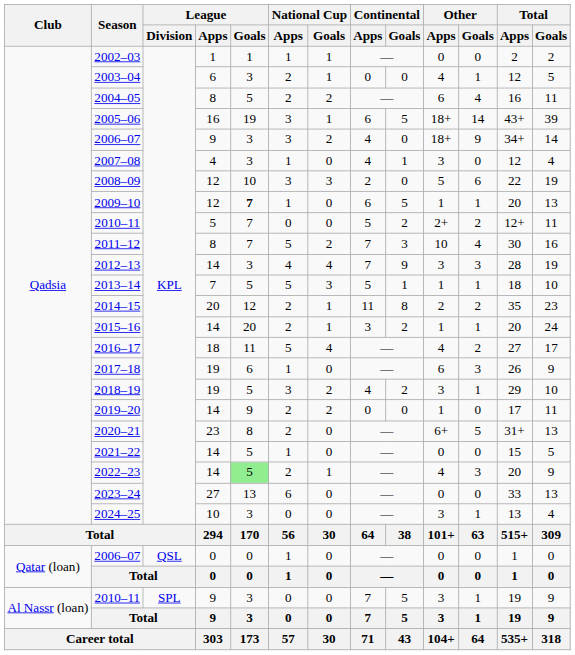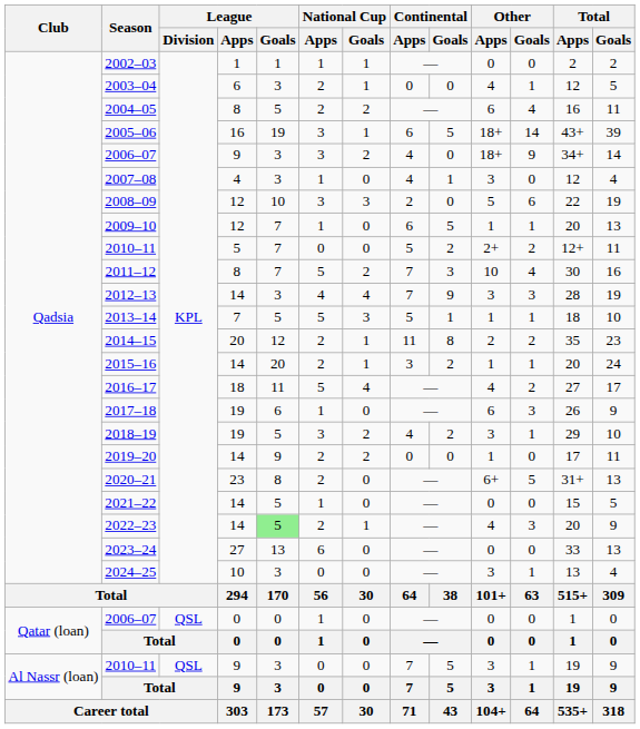 <table class="wikitable" style="text-align: center">
 <tr>
 <th rowspan="2">Club</th>
 <th rowspan="2">Season</th>
 <th colspan="3">League</th>
 <th colspan="2">National Cup</th>
 <th colspan="2">Continental</th>
 <th colspan="2">Other</th>
 <th colspan="2">Total</th>
 </tr>
 <tr>
 <th>Division</th>
 <th>Apps</th>
 <th>Goals</th>
 <th>Apps</th>
 <th>Goals</th>
 <th>Apps</th>
 <th>Goals</th>
 <th>Apps</th>
 <th>Goals</th>
 <th>Apps</th>
 <th>Goals</th>
 </tr>
 <tr>
 <td rowspan="23"><a href='#'>Qadsia</a></td>
 <td><a href='#'>2002–03</a></td>
 <td rowspan="23"><a href='#'>KPL</a></td>
 <td>1</td>
 <td>1</td>
 <td>1</td>
 <td>1</td>
 <td colspan="2">—</td>
 <td>0</td>
 <td>0</td>
 <td>2</td>
 <td>2</td>
 </tr>
 <tr>
 <td><a href='#'>2003–04</a></td>
 <td>6</td>
 <td>3</td>
 <td>2</td>
 <td>1</td>
 <td>0</td>
 <td>0</td>
 <td>4</td>
 <td>1</td>
 <td>12</td>
 <td>5</td>
 </tr>
 <tr>
 <td><a href='#'>2004–05</a></td>
 <td>8</td>
 <td>5</td>
 <td>2</td>
 <td>2</td>
 <td colspan="2">—</td>
 <td>6</td>
 <td>4</td>
 <td>16</td>
 <td>11</td>
 </tr>
 <tr>
 <td><a href='#'>2005–06</a></td>
 <td>16</td>
 <td>19</td>
 <td>3</td>
 <td>1</td>
 <td>6</td>
 <td>5</td>
 <td>18+</td>
 <td>14</td>
 <td>43+</td>
 <td>39</td>
 </tr>
 <tr>
 <td><a href='#'>2006–07</a></td>
 <td>9</td>
 <td>3</td>
 <td>3</td>
 <td>2</td>
 <td>4</td>
 <td>0</td>
 <td>18+</td>
 <td>9</td>
 <td>34+</td>
 <td>14</td>
 </tr>
 <tr>
 <td><a href='#'>2007–08</a></td>
 <td>4</td>
 <td>3</td>
 <td>1</td>
 <td>0</td>
 <td>4</td>
 <td>1</td>
 <td>3</td>
 <td>0</td>
 <td>12</td>
 <td>4</td>
 </tr>
 <tr>
 <td><a href='#'>2008–09</a></td>
 <td>12</td>
 <td>10</td>
 <td>3</td>
 <td>3</td>
 <td>2</td>
 <td>0</td>
 <td>5</td>
 <td>6</td>
 <td>22</td>
 <td>19</td>
 </tr>
 <tr>
 <td><a href='#'>2009–10</a></td>
 <td>12</td>
-<td><strong>7</strong></td>
+<td>7</td>
 <td>1</td>
 <td>0</td>
 <td>6</td>
 <td>5</td>
 <td>1</td>
 <td>1</td>
 <td>20</td>
 <td>13</td>
 </tr>
 <tr>
 <td><a href='#'>2010–11</a></td>
 <td>5</td>
 <td>7</td>
 <td>0</td>
 <td>0</td>
 <td>5</td>
 <td>2</td>
 <td>2+</td>
 <td>2</td>
 <td>12+</td>
 <td>11</td>
 </tr>
 <tr>
 <td><a href='#'>2011–12</a></td>
 <td>8</td>
 <td>7</td>
 <td>5</td>
 <td>2</td>
 <td>7</td>
 <td>3</td>
 <td>10</td>
 <td>4</td>
 <td>30</td>
 <td>16</td>
 </tr>
 <tr>
 <td><a href='#'>2012–13</a></td>
 <td>14</td>
 <td>3</td>
 <td>4</td>
 <td>4</td>
 <td>7</td>
 <td>9</td>
 <td>3</td>
 <td>3</td>
 <td>28</td>
 <td>19</td>
 </tr>
 <tr>
 <td><a href='#'>2013–14</a></td>
 <td>7</td>
 <td>5</td>
 <td>5</td>
 <td>3</td>
 <td>5</td>
 <td>1</td>
 <td>1</td>
 <td>1</td>
 <td>18</td>
 <td>10</td>
 </tr>
 <tr>
 <td><a href='#'>2014–15</a></td>
 <td>20</td>
 <td>12</td>
 <td>2</td>
 <td>1</td>
 <td>11</td>
 <td>8</td>
 <td>2</td>
 <td>2</td>
 <td>35</td>
 <td>23</td>
 </tr>
 <tr>
 <td><a href='#'>2015–16</a></td>
 <td>14</td>
 <td>20</td>
 <td>2</td>
 <td>1</td>
 <td>3</td>
 <td>2</td>
 <td>1</td>
 <td>1</td>
 <td>20</td>
 <td>24</td>
 </tr>
 <tr>
 <td><a href='#'>2016–17</a></td>
 <td>18</td>
 <td>11</td>
 <td>5</td>
 <td>4</td>
 <td colspan="2">—</td>
 <td>4</td>
 <td>2</td>
 <td>27</td>
 <td>17</td>
 </tr>
 <tr>
 <td><a href='#'>2017–18</a></td>
 <td>19</td>
 <td>6</td>
 <td>1</td>
 <td>0</td>
 <td colspan="2">—</td>
 <td>6</td>
 <td>3</td>
 <td>26</td>
 <td>9</td>
 </tr>
 <tr>
 <td><a href='#'>2018–19</a></td>
 <td>19</td>
 <td>5</td>
 <td>3</td>
 <td>2</td>
 <td>4</td>
 <td>2</td>
 <td>3</td>
 <td>1</td>
 <td>29</td>
 <td>10</td>
 </tr>
 <tr>
 <td><a href='#'>2019–20</a></td>
 <td>14</td>
 <td>9</td>
 <td>2</td>
 <td>2</td>
 <td>0</td>
 <td>0</td>
 <td>1</td>
 <td>0</td>
 <td>17</td>
 <td>11</td>
 </tr>
 <tr>
 <td><a href='#'>2020–21</a></td>
 <td>23</td>
 <td>8</td>
 <td>2</td>
 <td>0</td>
 <td colspan="2">—</td>
 <td>6+</td>
 <td>5</td>
 <td>31+</td>
 <td>13</td>
 </tr>
 <tr>
 <td><a href='#'>2021–22</a></td>
 <td>14</td>
 <td>5</td>
 <td>1</td>
 <td>0</td>
 <td colspan="2">—</td>
 <td>0</td>
 <td>0</td>
 <td>15</td>
 <td>5</td>
 </tr>
 <tr>
 <td><a href='#'>2022–23</a></td>
 <td>14</td>
 <td style="background: lightgreen;">5</td>
 <td>2</td>
 <td>1</td>
 <td colspan="2">—</td>
 <td>4</td>
 <td>3</td>
 <td>20</td>
 <td>9</td>
 </tr>
 <tr>
 <td><a href='#'>2023–24</a></td>
 <td>27</td>
 <td>13</td>
 <td>6</td>
 <td>0</td>
 <td colspan="2">—</td>
 <td>0</td>
 <td>0</td>
 <td>33</td>
 <td>13</td>
 </tr>
 <tr>
 <td><a href='#'>2024–25</a></td>
 <td>10</td>
 <td>3</td>
 <td>0</td>
 <td>0</td>
 <td colspan="2">—</td>
 <td>3</td>
 <td>1</td>
 <td>13</td>
 <td>4</td>
 </tr>
 <tr>
 <th colspan="3">Total</th>
 <th>294</th>
 <th>170</th>
 <th>56</th>
 <th>30</th>
 <th>64</th>
 <th>38</th>
 <th>101+</th>
 <th>63</th>
 <th>515+</th>
 <th>309</th>
 </tr>
 <tr>
 <td rowspan="2"><a href='#'>Qatar</a> (loan)</td>
 <td><a href='#'>2006–07</a></td>
 <td rowspan="1" valign="center"><a href='#'>QSL</a></td>
 <td>0</td>
 <td>0</td>
 <td>1</td>
 <td>0</td>
 <td colspan="2">—</td>
 <td>0</td>
 <td>0</td>
 <td>1</td>
 <td>0</td>
 </tr>
 <tr>
 <th colspan="2">Total</th>
 <th>0</th>
 <th>0</th>
 <th>1</th>
 <th>0</th>
 <th colspan="2">—</th>
 <th>0</th>
 <th>0</th>
 <th>1</th>
 <th>0</th>
 </tr>
 <tr>
 <td rowspan="2"><a href='#'>Al Nassr</a> (loan)</td>
 <td><a href='#'>2010–11</a></td>
-<td rowspan="1" valign="center"><a href='#'>SPL</a></td>
+<td rowspan="1" valign="center"><a href='#'>QSL</a></td>
 <td>9</td>
 <td>3</td>
 <td>0</td>
 <td>0</td>
 <td>7</td>
 <td>5</td>
 <td>3</td>
 <td>1</td>
 <td>19</td>
 <td>9</td>
 </tr>
 <tr>
 <th colspan="2">Total</th>
 <th>9</th>
 <th>3</th>
 <th>0</th>
 <th>0</th>
 <th>7</th>
 <th>5</th>
 <th>3</th>
 <th>1</th>
 <th>19</th>
 <th>9</th>
 </tr>
 <tr>
 <th colspan="3">Career total</th>
 <th>303</th>
 <th>173</th>
 <th>57</th>
 <th>30</th>
 <th>71</th>
 <th>43</th>
 <th>104+</th>
 <th>64</th>
 <th>535+</th>
 <th>318</th>
 </tr>
 </table>
